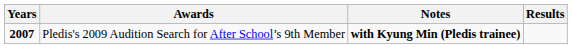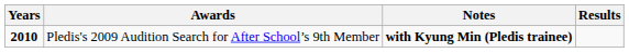 <table class="wikitable" border="1">
 <tr>
 <th>Years</th>
 <th>Awards</th>
 <th>Notes</th>
 <th>Results</th>
 </tr>
 <tr>
-<td align="center"><strong>2007</strong></td>
+<td align="center"><strong>2010</strong></td>
 <td>Pledis's 2009 Audition Search for <a href='#'>After School</a>’s 9th Member</td>
 <td><strong>with Kyung Min (Pledis trainee)</strong></td>
 <td></td>
 </tr>
 </table>
